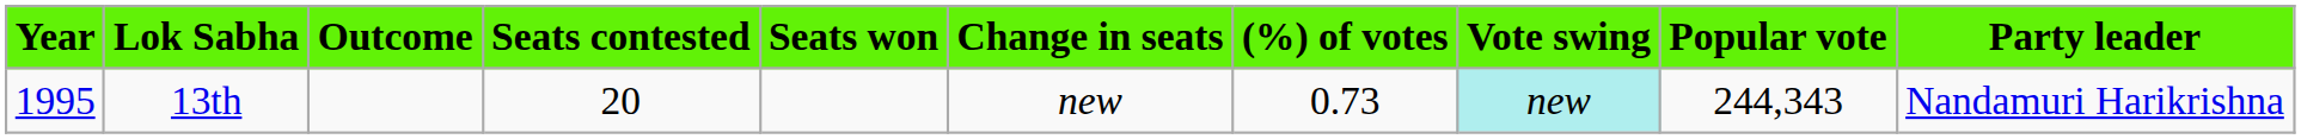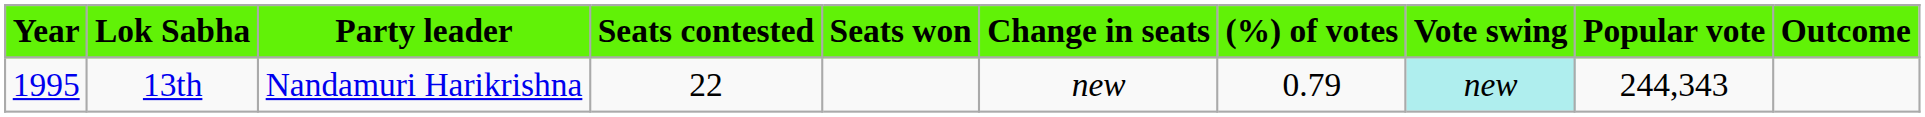 <table class="wikitable" style="text-align:center;">
 <tr>
 <th style="background-color:#61F207;color:black">Year</th>
 <th style="background-color:#61F207;color:black">Lok Sabha</th>
-<th style="background-color:#61F207;color:black">Outcome</th>
+<th style="background-color:#61F207;color:black">Party leader</th>
 <th style="background-color:#61F207;color:black">Seats contested</th>
 <th style="background-color:#61F207;color:black">Seats won</th>
 <th style="background-color:#61F207;color:black">Change in seats</th>
 <th style="background-color:#61F207;color:black">(%) of votes</th>
 <th style="background-color:#61F207;color:black">Vote swing</th>
 <th style="background-color:#61F207;color:black">Popular vote</th>
-<th style="background-color:#61F207;color:black">Party leader</th>
+<th style="background-color:#61F207;color:black">Outcome</th>
 </tr>
 <tr>
 <td><a href='#'>1995</a></td>
 <td><a href='#'>13th</a></td>
-<td></td>
-<td>20</td>
+<td><a href='#'>Nandamuri Harikrishna</a></td>
+<td>22</td>
 <td></td>
 <td> <em>new</em></td>
-<td>0.73</td>
+<td>0.79</td>
 <td style="background: paleturquoise;"> <em>new</em></td>
 <td>244,343</td>
-<td><a href='#'>Nandamuri Harikrishna</a></td>
+<td></td>
 </tr>
 </table>
